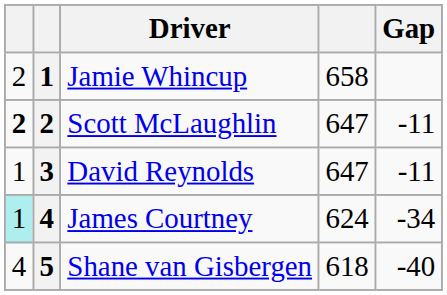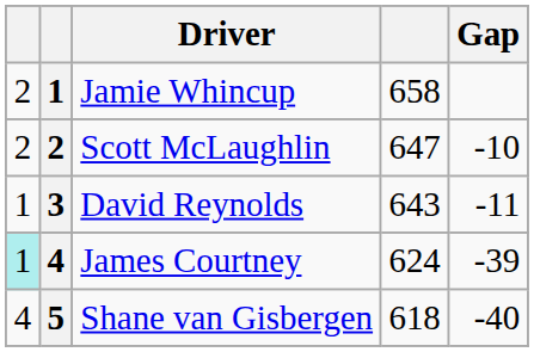 <table class="wikitable" style="font-size: 95%;">
 <tr>
 <th></th>
 <th></th>
 <th>Driver</th>
 <th></th>
 <th>Gap</th>
 </tr>
 <tr>
 <td align="left"> 2</td>
 <th>1</th>
 <td> <a href='#'>Jamie Whincup</a></td>
 <td align="right">658</td>
 <td align="right"></td>
 </tr>
 <tr>
-<td align="left"><strong> 2</strong></td>
+<td align="left"> 2</td>
 <th>2</th>
 <td> <a href='#'>Scott McLaughlin</a></td>
 <td align="right">647</td>
-<td align="right">-11</td>
+<td align="right">-10</td>
 </tr>
 <tr>
 <td align="left"> 1</td>
 <th>3</th>
 <td> <a href='#'>David Reynolds</a></td>
-<td align="right">647</td>
+<td align="right">643</td>
 <td align="right">-11</td>
 </tr>
 <tr>
 <td align="left" style="background: paleturquoise;"> 1</td>
 <th>4</th>
 <td> <a href='#'>James Courtney</a></td>
 <td align="right">624</td>
-<td align="right">-34</td>
+<td align="right">-39</td>
 </tr>
 <tr>
 <td align="left"> 4</td>
 <th>5</th>
 <td> <a href='#'>Shane van Gisbergen</a></td>
 <td align="right">618</td>
 <td align="right">-40</td>
 </tr>
 </table>
